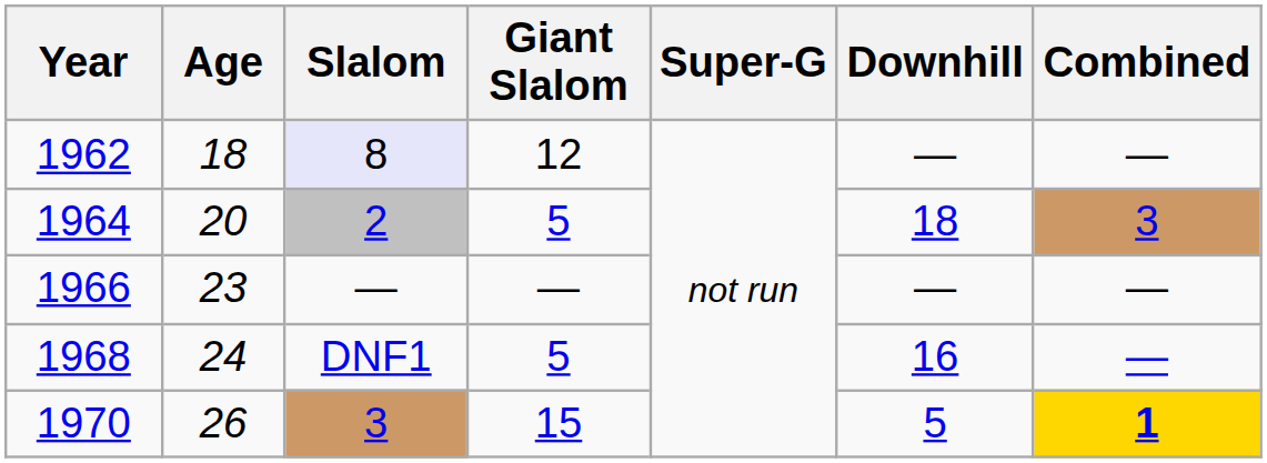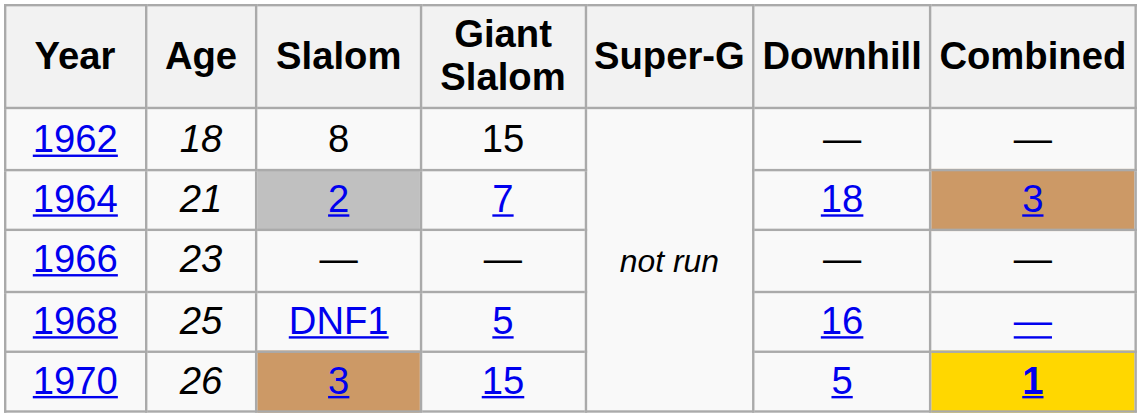 <table class=wikitable style="text-align:center">
 <tr>
 <th>  Year  </th>
 <th> Age </th>
 <th> Slalom </th>
 <th>Giant<br> Slalom </th>
 <th>Super-G</th>
 <th>Downhill</th>
 <th>Combined</th>
 </tr>
 <tr>
 <td><a href='#'>1962</a></td>
 <td><em>18</em></td>
-<td style="background: lavender;">8</td>
-<td>12</td>
+<td>8</td>
+<td>15</td>
 <td rowspan=5><small><em>not run</em></small></td>
 <td>—</td>
 <td>—</td>
 </tr>
 <tr>
 <td><a href='#'>1964</a></td>
-<td><em>20</em></td>
+<td><em>21</em></td>
 <td style="background:silver;"><a href='#'>2</a></td>
-<td><a href='#'>5</a></td>
+<td><a href='#'>7</a></td>
 <td><a href='#'>18</a></td>
 <td style="background:#c96;"><a href='#'>3</a></td>
 </tr>
 <tr>
 <td><a href='#'>1966</a></td>
 <td><em>23</em></td>
 <td>—</td>
 <td>—</td>
 <td>—</td>
 <td>—</td>
 </tr>
 <tr>
 <td><a href='#'>1968</a></td>
-<td><em>24</em></td>
+<td><em>25</em></td>
 <td><a href='#'>DNF1</a></td>
 <td><a href='#'>5</a></td>
 <td><a href='#'>16</a></td>
 <td><a href='#'>—</a></td>
 </tr>
 <tr>
 <td><a href='#'>1970</a></td>
 <td><em>26</em></td>
 <td style="background:#c96;"><a href='#'>3</a></td>
 <td><a href='#'>15</a></td>
 <td><a href='#'>5</a></td>
 <td style="background:gold;"><strong><a href='#'>1</a></strong></td>
 </tr>
 </table>
